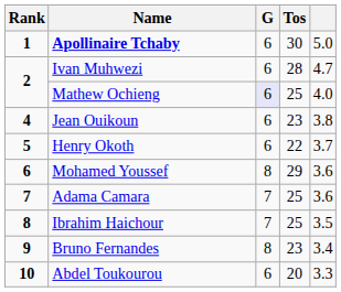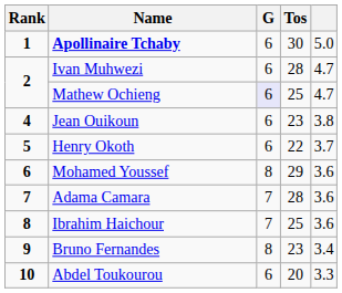 <table class="wikitable" style="text-align:center; font-size:90%;">
 <tr>
 <th width=10px>Rank</th>
 <th width=185px>Name</th>
 <th width=15px>G</th>
 <th width=10px>Tos</th>
 <th width=10px></th>
 </tr>
 <tr>
 <td><strong>1</strong></td>
 <td align=left> <strong><a href='#'>Apollinaire Tchaby</a></strong></td>
 <td>6</td>
 <td>30</td>
 <td>5.0</td>
 </tr>
 <tr>
 <td rowspan=2><strong>2</strong></td>
 <td align=left> <a href='#'>Ivan Muhwezi</a></td>
 <td>6</td>
 <td>28</td>
 <td>4.7</td>
 </tr>
 <tr>
 <td align=left> <a href='#'>Mathew Ochieng</a></td>
 <td style="background: lavender;">6</td>
 <td>25</td>
-<td>4.0</td>
+<td>4.7</td>
 </tr>
 <tr>
 <td><strong>4</strong></td>
 <td align=left> <a href='#'>Jean Ouikoun</a></td>
 <td>6</td>
 <td>23</td>
 <td>3.8</td>
 </tr>
 <tr>
 <td><strong>5</strong></td>
 <td align=left> <a href='#'>Henry Okoth</a></td>
 <td>6</td>
 <td>22</td>
 <td>3.7</td>
 </tr>
 <tr>
 <td><strong>6</strong></td>
 <td align=left> <a href='#'>Mohamed Youssef</a></td>
 <td>8</td>
 <td>29</td>
 <td>3.6</td>
 </tr>
 <tr>
 <td><strong>7</strong></td>
 <td align=left> <a href='#'>Adama Camara</a></td>
 <td>7</td>
-<td>25</td>
+<td>28</td>
 <td>3.6</td>
 </tr>
 <tr>
 <td><strong>8</strong></td>
 <td align=left> <a href='#'>Ibrahim Haichour</a></td>
 <td>7</td>
 <td>25</td>
-<td>3.5</td>
+<td>3.6</td>
 </tr>
 <tr>
 <td><strong>9</strong></td>
 <td align=left> <a href='#'>Bruno Fernandes</a></td>
 <td>8</td>
 <td>23</td>
 <td>3.4</td>
 </tr>
 <tr>
 <td><strong>10</strong></td>
 <td align=left> <a href='#'>Abdel Toukourou</a></td>
 <td>6</td>
 <td>20</td>
 <td>3.3</td>
 </tr>
 </table>
